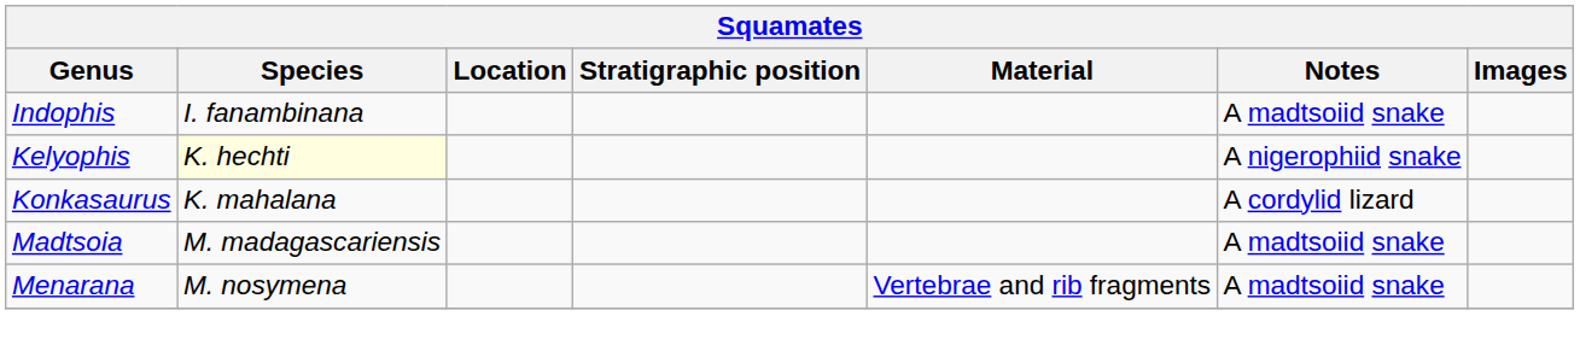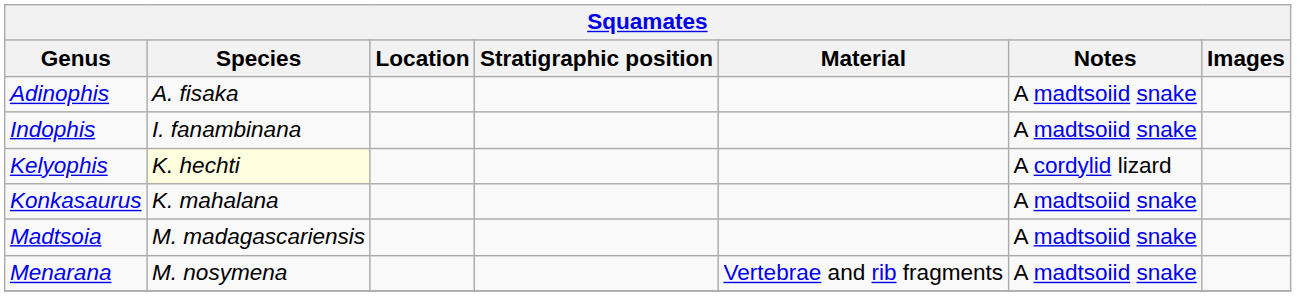 <table class="wikitable" align="center">
 <tr>
 <th colspan="7" align="center"><a href='#'>Squamates</a></th>
 </tr>
 <tr>
 <th>Genus</th>
 <th>Species</th>
 <th>Location</th>
 <th>Stratigraphic position</th>
 <th>Material</th>
 <th>Notes</th>
 <th>Images</th>
+</tr>
+<tr>
+<td><em><a href='#'>Adinophis</a></em></td>
+<td><em>A. fisaka</em></td>
+<td></td>
+<td></td>
+<td></td>
+<td>A <a href='#'>madtsoiid</a> <a href='#'>snake</a></td>
+<td></td>
 </tr>
 <tr>
 <td><em><a href='#'>Indophis</a></em></td>
 <td><em>I. fanambinana</em></td>
 <td></td>
 <td></td>
 <td></td>
 <td>A <a href='#'>madtsoiid</a> <a href='#'>snake</a></td>
 <td></td>
 </tr>
 <tr>
 <td><em><a href='#'>Kelyophis</a></em></td>
 <td style="background: lightyellow;"><em>K. hechti</em></td>
 <td></td>
 <td></td>
 <td></td>
-<td>A <a href='#'>nigerophiid</a> <a href='#'>snake</a></td>
+<td>A <a href='#'>cordylid</a> lizard</td>
 <td></td>
 </tr>
 <tr>
 <td><em><a href='#'>Konkasaurus</a></em></td>
 <td><em>K. mahalana</em></td>
 <td></td>
 <td></td>
 <td></td>
-<td>A <a href='#'>cordylid</a> lizard</td>
+<td>A <a href='#'>madtsoiid</a> <a href='#'>snake</a></td>
 <td></td>
 </tr>
 <tr>
 <td><em><a href='#'>Madtsoia</a></em></td>
 <td><em>M. madagascariensis</em></td>
 <td></td>
 <td></td>
 <td></td>
 <td>A <a href='#'>madtsoiid</a> <a href='#'>snake</a></td>
 <td></td>
 </tr>
 <tr>
 <td><em><a href='#'>Menarana</a></em></td>
 <td><em>M. nosymena</em></td>
 <td></td>
 <td></td>
 <td><a href='#'>Vertebrae</a> and <a href='#'>rib</a> fragments</td>
 <td>A <a href='#'>madtsoiid</a> <a href='#'>snake</a></td>
 <td></td>
 </tr>
 <tr>
 </tr>
 </table>
